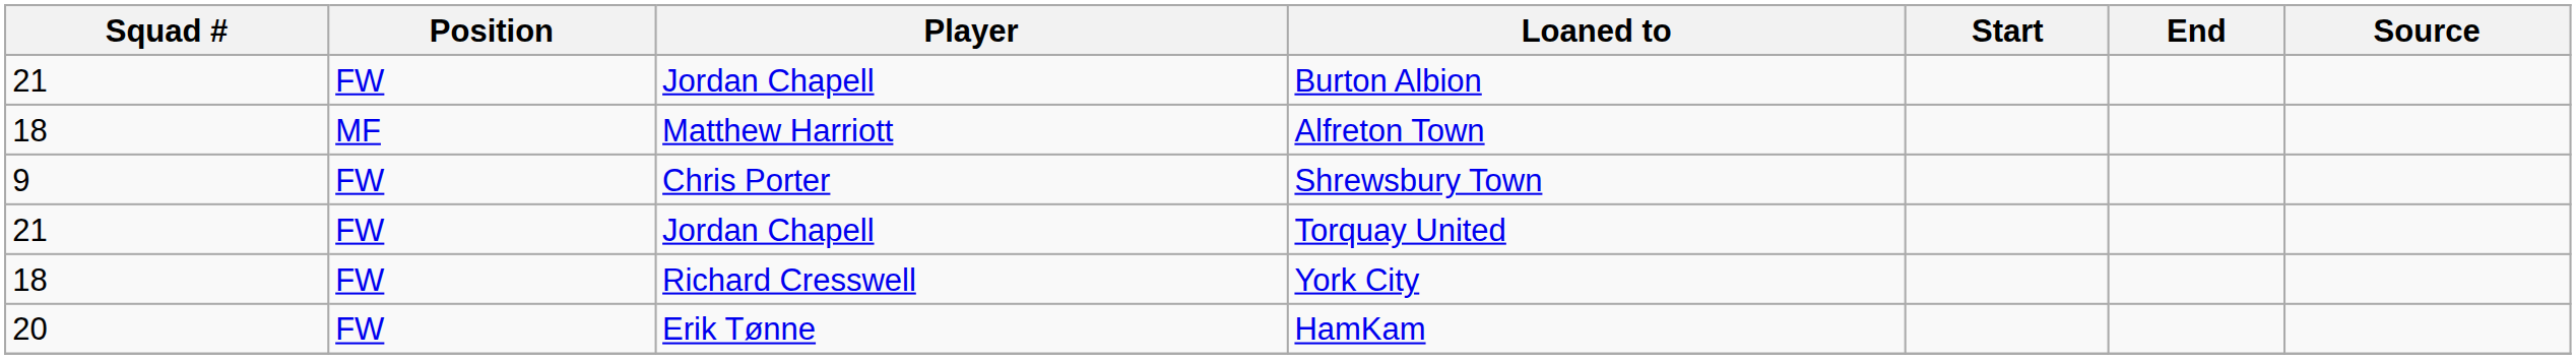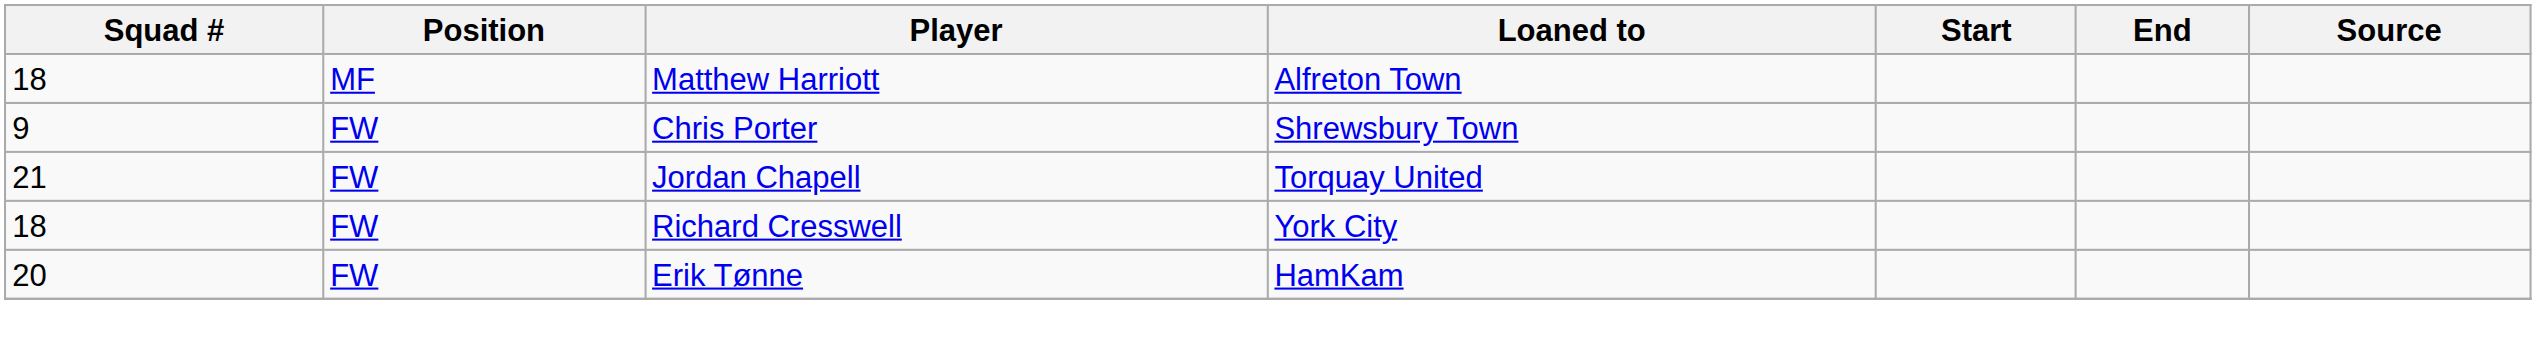 <table width=98% class="wikitable sortable" style="text-align:center; font-size:95%; text-align:left">
 <tr>
 <th>Squad #</th>
 <th>Position</th>
 <th>Player</th>
 <th>Loaned to</th>
 <th>Start</th>
 <th>End</th>
 <th>Source</th>
-</tr>
-<tr>
-<td>21</td>
-<td><a href='#'>FW</a></td>
-<td> <a href='#'>Jordan Chapell</a></td>
-<td><a href='#'>Burton Albion</a></td>
-<td></td>
-<td></td>
-<td></td>
 </tr>
 <tr>
 <td>18</td>
 <td><a href='#'>MF</a></td>
 <td> <a href='#'>Matthew Harriott</a></td>
 <td><a href='#'>Alfreton Town</a></td>
 <td></td>
 <td></td>
 <td></td>
 </tr>
 <tr>
 <td>9</td>
 <td><a href='#'>FW</a></td>
 <td> <a href='#'>Chris Porter</a></td>
 <td><a href='#'>Shrewsbury Town</a></td>
 <td></td>
 <td></td>
 <td></td>
 </tr>
 <tr>
 <td>21</td>
 <td><a href='#'>FW</a></td>
 <td> <a href='#'>Jordan Chapell</a></td>
 <td><a href='#'>Torquay United</a></td>
 <td></td>
 <td></td>
 <td></td>
 </tr>
 <tr>
 <td>18</td>
 <td><a href='#'>FW</a></td>
 <td> <a href='#'>Richard Cresswell</a></td>
 <td><a href='#'>York City</a></td>
 <td></td>
 <td></td>
 <td></td>
 </tr>
 <tr>
 <td>20</td>
 <td><a href='#'>FW</a></td>
 <td> <a href='#'>Erik Tønne</a></td>
 <td><a href='#'>HamKam</a></td>
 <td></td>
 <td></td>
 <td></td>
 </tr>
 <tr>
 </tr>
 </table>
